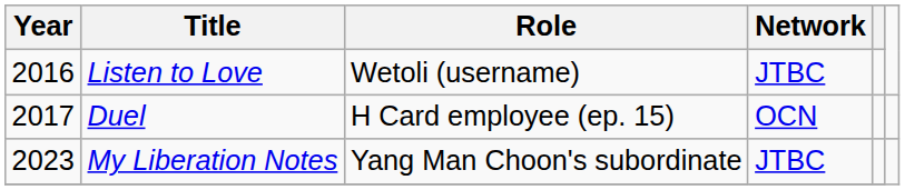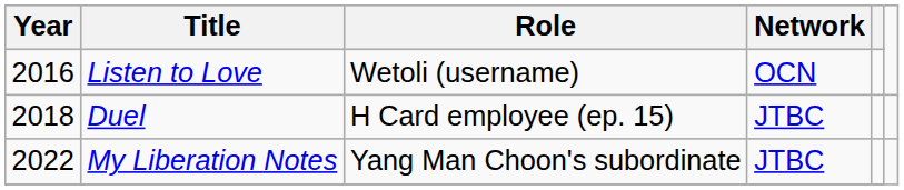 <table class="wikitable sortable">
 <tr>
 <th>Year</th>
 <th>Title</th>
 <th>Role</th>
 <th>Network</th>
 <th></th>
 </tr>
 <tr>
 <td>2016</td>
 <td><em><a href='#'>Listen to Love</a></em></td>
 <td>Wetoli (username)</td>
-<td><a href='#'>JTBC</a></td>
+<td><a href='#'>OCN</a></td>
 <td></td>
 </tr>
 <tr>
-<td>2017</td>
+<td>2018</td>
 <td><em><a href='#'>Duel</a></em></td>
 <td>H Card employee (ep. 15)</td>
-<td><a href='#'>OCN</a></td>
+<td><a href='#'>JTBC</a></td>
 <td></td>
 <td></td>
 </tr>
 <tr>
-<td>2023</td>
+<td>2022</td>
 <td><em><a href='#'>My Liberation Notes</a></em></td>
 <td>Yang Man Choon's subordinate</td>
 <td><a href='#'>JTBC</a></td>
 <td></td>
 </tr>
 <tr>
 </tr>
 </table>
